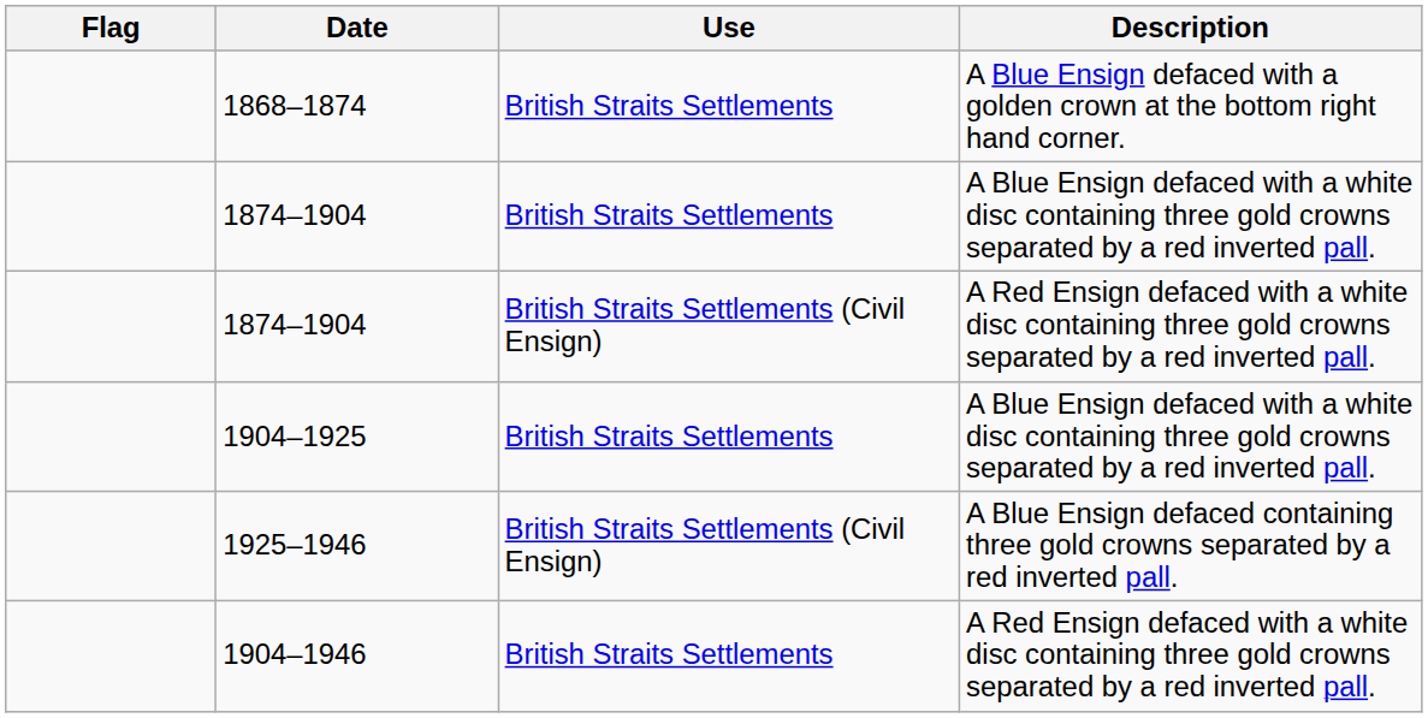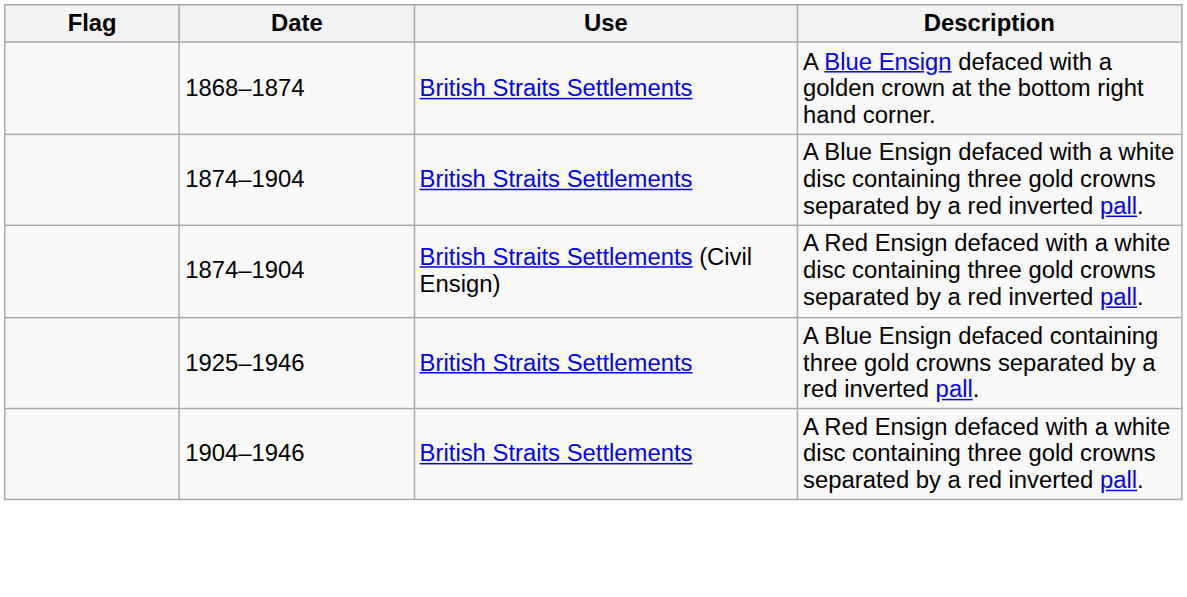 <table class="wikitable">
 <tr style="background:#efefef;">
 <th style="width:110px;">Flag</th>
 <th style="width:150px;">Date</th>
 <th style="width:250px;">Use</th>
 <th style="width:250px;">Description</th>
 </tr>
 <tr>
 <td></td>
 <td>1868–1874</td>
 <td><a href='#'>British Straits Settlements</a></td>
 <td>A <a href='#'>Blue Ensign</a> defaced with a golden crown at the bottom right hand corner.</td>
 </tr>
 <tr>
 <td></td>
 <td>1874–1904</td>
 <td><a href='#'>British Straits Settlements</a></td>
 <td>A Blue Ensign defaced with a white disc containing three gold crowns separated by a red inverted <a href='#'>pall</a>.</td>
 </tr>
 <tr>
 <td></td>
 <td>1874–1904</td>
 <td><a href='#'>British Straits Settlements</a> (Civil Ensign)</td>
 <td>A Red Ensign defaced with a white disc containing three gold crowns separated by a red inverted <a href='#'>pall</a>.</td>
 </tr>
 <tr>
 <td></td>
-<td>1904–1925</td>
+<td>1925–1946</td>
 <td><a href='#'>British Straits Settlements</a></td>
-<td>A Blue Ensign defaced with a white disc containing three gold crowns separated by a red inverted <a href='#'>pall</a>.</td>
-</tr>
-<tr>
-<td></td>
-<td>1925–1946</td>
-<td><a href='#'>British Straits Settlements</a> (Civil Ensign)</td>
 <td>A Blue Ensign defaced containing three gold crowns separated by a red inverted <a href='#'>pall</a>.</td>
 </tr>
 <tr>
 <td></td>
 <td>1904–1946</td>
 <td><a href='#'>British Straits Settlements</a></td>
 <td>A Red Ensign defaced with a white disc containing three gold crowns separated by a red inverted <a href='#'>pall</a>.</td>
 </tr>
 </table>
